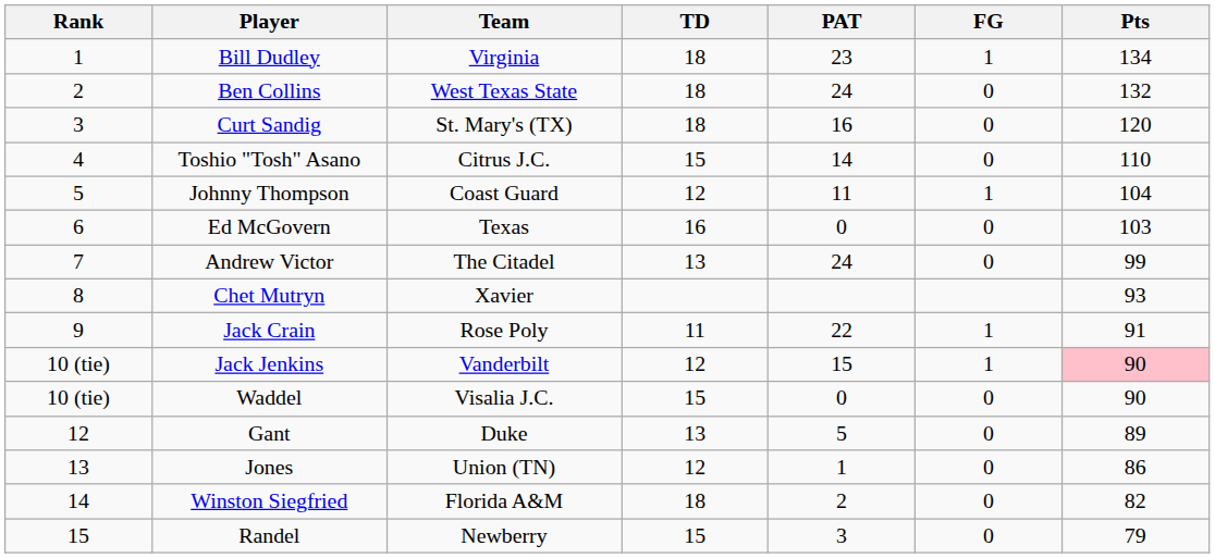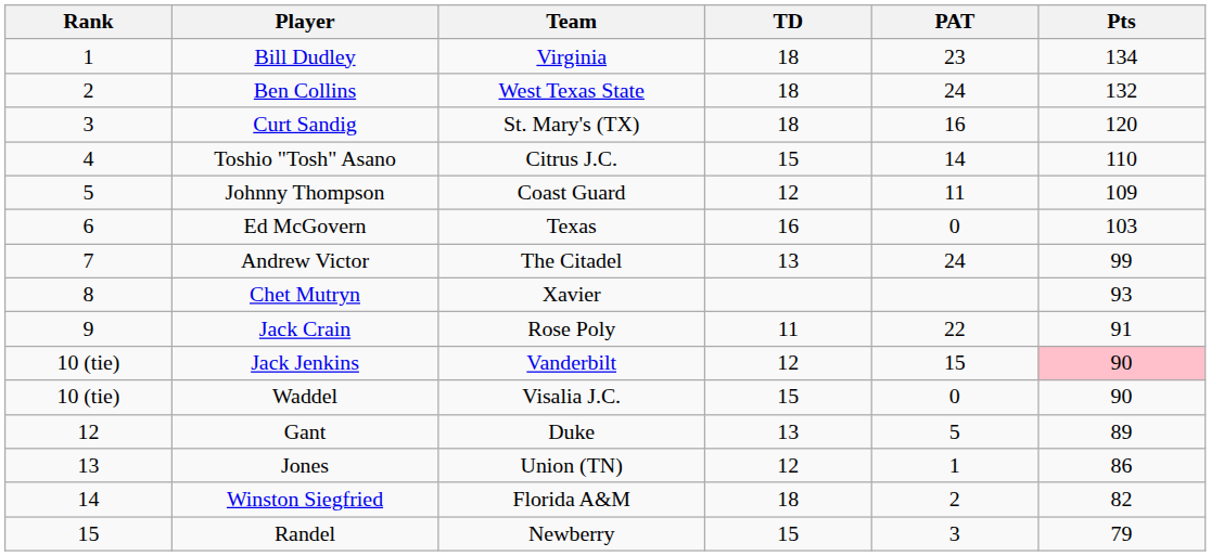 <table class="wikitable sortable">
 <tr>
 <th bgcolor="#DDDDFF" width="10%">Rank</th>
 <th bgcolor="#DDDDFF" width="16%">Player</th>
 <th bgcolor="#DDDDFF" width="16%">Team</th>
 <th bgcolor="#DDDDFF" width="10%">TD</th>
 <th bgcolor="#DDDDFF" width="10%">PAT</th>
-<th bgcolor="#DDDDFF" width="10%">FG</th>
 <th bgcolor="#DDDDFF" width="10%">Pts</th>
 </tr>
 <tr align="center">
 <td>1</td>
 <td><a href='#'>Bill Dudley</a></td>
 <td><a href='#'>Virginia</a></td>
 <td>18</td>
 <td>23</td>
-<td>1</td>
 <td>134</td>
 </tr>
 <tr align="center">
 <td>2</td>
 <td><a href='#'>Ben Collins</a></td>
 <td><a href='#'>West Texas State</a></td>
 <td>18</td>
 <td>24</td>
-<td>0</td>
 <td>132</td>
 </tr>
 <tr align="center">
 <td>3</td>
 <td><a href='#'>Curt Sandig</a></td>
 <td>St. Mary's (TX)</td>
 <td>18</td>
 <td>16</td>
-<td>0</td>
 <td>120</td>
 </tr>
 <tr align="center">
 <td>4</td>
 <td>Toshio "Tosh" Asano</td>
 <td>Citrus J.C.</td>
 <td>15</td>
 <td>14</td>
-<td>0</td>
 <td>110</td>
 </tr>
 <tr align="center">
 <td>5</td>
 <td>Johnny Thompson</td>
 <td>Coast Guard</td>
 <td>12</td>
 <td>11</td>
-<td>1</td>
-<td>104</td>
+<td>109</td>
 </tr>
 <tr align="center">
 <td>6</td>
 <td>Ed McGovern</td>
 <td>Texas</td>
 <td>16</td>
-<td>0</td>
 <td>0</td>
 <td>103</td>
 </tr>
 <tr align="center">
 <td>7</td>
 <td>Andrew Victor</td>
 <td>The Citadel</td>
 <td>13</td>
 <td>24</td>
-<td>0</td>
 <td>99</td>
 </tr>
 <tr align="center">
 <td>8</td>
 <td><a href='#'>Chet Mutryn</a></td>
 <td>Xavier</td>
-<td></td>
 <td></td>
 <td></td>
 <td>93</td>
 </tr>
 <tr align="center">
 <td>9</td>
 <td><a href='#'>Jack Crain</a></td>
 <td>Rose Poly</td>
 <td>11</td>
 <td>22</td>
-<td>1</td>
 <td>91</td>
 </tr>
 <tr align="center">
 <td>10 (tie)</td>
 <td><a href='#'>Jack Jenkins</a></td>
 <td><a href='#'>Vanderbilt</a></td>
 <td>12</td>
 <td>15</td>
-<td>1</td>
 <td style="background: pink;">90</td>
 </tr>
 <tr align="center">
 <td>10 (tie)</td>
 <td>Waddel</td>
 <td>Visalia J.C.</td>
 <td>15</td>
-<td>0</td>
 <td>0</td>
 <td>90</td>
 </tr>
 <tr align="center">
 <td>12</td>
 <td>Gant</td>
 <td>Duke</td>
 <td>13</td>
 <td>5</td>
-<td>0</td>
 <td>89</td>
 </tr>
 <tr align="center">
 <td>13</td>
 <td>Jones</td>
 <td>Union (TN)</td>
 <td>12</td>
 <td>1</td>
-<td>0</td>
 <td>86</td>
 </tr>
 <tr align="center">
 <td>14</td>
 <td><a href='#'>Winston Siegfried</a></td>
 <td>Florida A&M</td>
 <td>18</td>
 <td>2</td>
-<td>0</td>
 <td>82</td>
 </tr>
 <tr align="center">
 <td>15</td>
 <td>Randel</td>
 <td>Newberry</td>
 <td>15</td>
 <td>3</td>
-<td>0</td>
 <td>79</td>
 </tr>
 </table>
